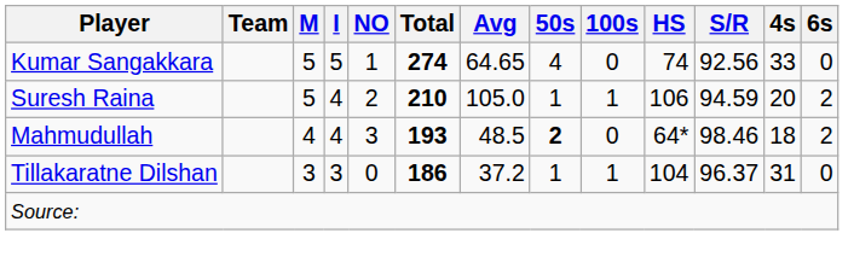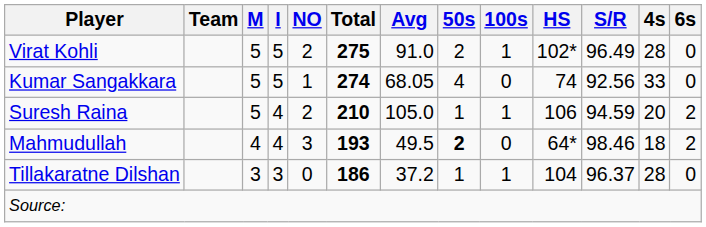 <table class="wikitable" style="text-align:center;">
 <tr>
 <th>Player</th>
 <th>Team</th>
 <th><a href='#'>M</a></th>
 <th><a href='#'>I</a></th>
 <th><a href='#'>NO</a></th>
 <th>Total</th>
 <th><a href='#'>Avg</a></th>
 <th><a href='#'>50s</a></th>
 <th><a href='#'>100s</a></th>
 <th><a href='#'>HS</a></th>
 <th><a href='#'>S/R</a></th>
 <th>4s</th>
 <th>6s</th>
 </tr>
 <tr>
+<td align="left"><a href='#'>Virat Kohli</a></td>
+<td align="left"></td>
+<td>5</td>
+<td>5</td>
+<td>2</td>
+<td><strong>275</strong></td>
+<td align="right">91.0</td>
+<td>2</td>
+<td>1</td>
+<td align="right">102*</td>
+<td align="right">96.49</td>
+<td>28</td>
+<td align="right">0</td>
+</tr>
+<tr>
 <td align="left"><a href='#'>Kumar Sangakkara</a></td>
 <td align="left"></td>
 <td>5</td>
 <td>5</td>
 <td>1</td>
 <td><strong>274</strong></td>
-<td align="right">64.65</td>
+<td align="right">68.05</td>
 <td>4</td>
 <td>0</td>
 <td align="right">74</td>
 <td align="right">92.56</td>
 <td>33</td>
 <td align="right">0</td>
 </tr>
 <tr>
 <td align="left"><a href='#'>Suresh Raina</a></td>
 <td align="left"></td>
 <td>5</td>
 <td>4</td>
 <td>2</td>
 <td><strong>210</strong></td>
 <td align="right">105.0</td>
 <td>1</td>
 <td>1</td>
 <td align="right">106</td>
 <td align="right">94.59</td>
 <td>20</td>
 <td align="right">2</td>
 </tr>
 <tr>
 <td align="left"><a href='#'>Mahmudullah</a></td>
 <td align="left"></td>
 <td>4</td>
 <td>4</td>
 <td>3</td>
 <td><strong>193</strong></td>
-<td align="right">48.5</td>
+<td align="right">49.5</td>
 <td><strong>2</strong></td>
 <td>0</td>
 <td align="right">64*</td>
 <td align="right">98.46</td>
 <td>18</td>
 <td align="right">2</td>
 </tr>
 <tr>
 <td align="left"><a href='#'>Tillakaratne Dilshan</a></td>
 <td align="left"></td>
 <td>3</td>
 <td>3</td>
 <td>0</td>
 <td><strong>186</strong></td>
 <td align="right">37.2</td>
 <td>1</td>
 <td>1</td>
 <td align="right">104</td>
 <td align="right">96.37</td>
-<td>31</td>
+<td>28</td>
 <td align="right">0</td>
 </tr>
 <tr>
 <td colspan=13 align="left"><small><em>Source: </em></small></td>
 </tr>
 </table>
